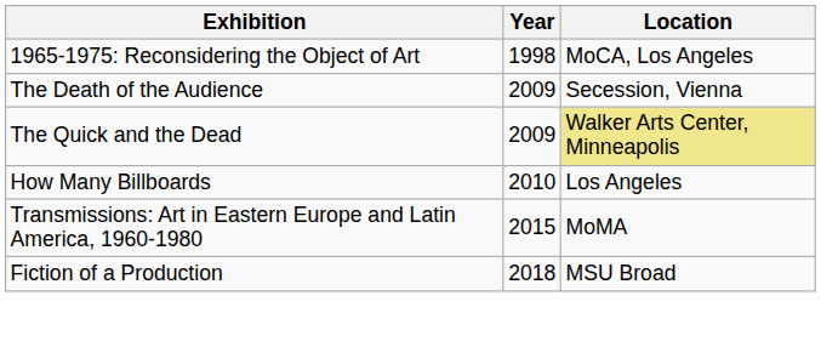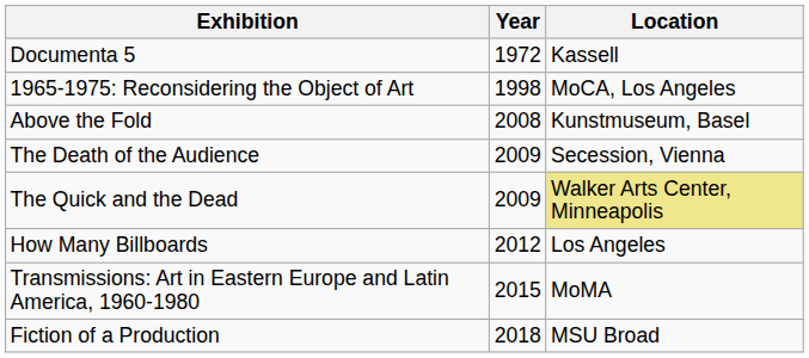 <table class="wikitable">
 <tr>
 <th>Exhibition</th>
 <th>Year</th>
 <th>Location</th>
 </tr>
 <tr>
+<td>Documenta 5</td>
+<td>1972</td>
+<td>Kassell</td>
+</tr>
+<tr>
 <td>1965-1975: Reconsidering the Object of Art</td>
 <td>1998</td>
 <td>MoCA, Los Angeles</td>
+</tr>
+<tr>
+<td>Above the Fold</td>
+<td>2008</td>
+<td>Kunstmuseum, Basel</td>
 </tr>
 <tr>
 <td>The Death of the Audience</td>
 <td>2009</td>
 <td>Secession, Vienna</td>
 </tr>
 <tr>
 <td>The Quick and the Dead</td>
 <td>2009</td>
 <td style="background: khaki;">Walker Arts Center, Minneapolis</td>
 </tr>
 <tr>
 <td>How Many Billboards</td>
-<td>2010</td>
+<td>2012</td>
 <td>Los Angeles</td>
 </tr>
 <tr>
 <td>Transmissions: Art in Eastern Europe and Latin America, 1960-1980</td>
 <td>2015</td>
 <td>MoMA</td>
 </tr>
 <tr>
 <td>Fiction of a Production</td>
 <td>2018</td>
 <td>MSU Broad</td>
 </tr>
 </table>
